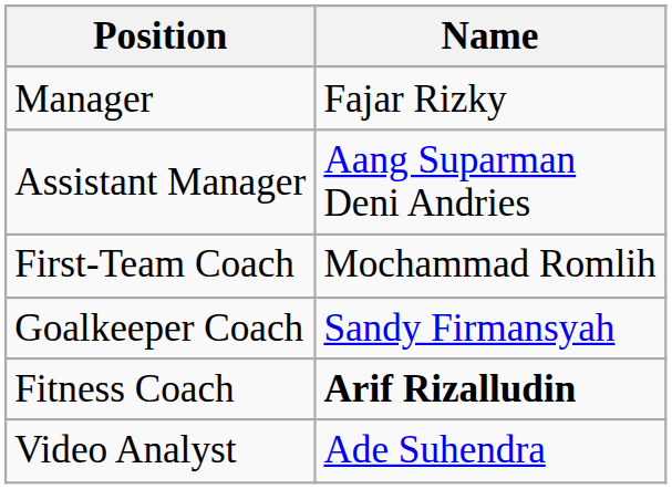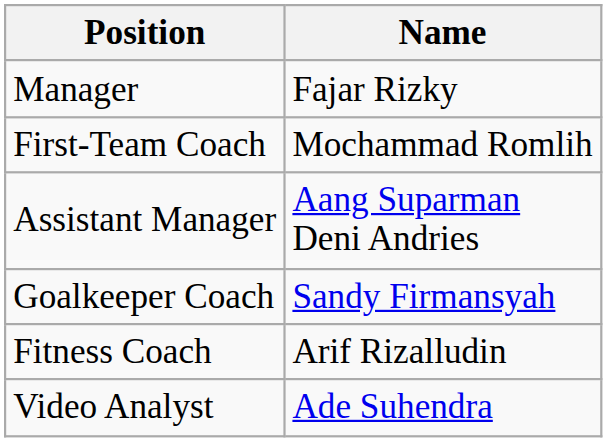 <table class="wikitable" style="text-align:left;">
 <tr>
 <th>Position</th>
 <th>Name</th>
 </tr>
 <tr>
 <td>Manager</td>
 <td> Fajar Rizky</td>
 </tr>
 <tr>
+<td>First-Team Coach</td>
+<td> Mochammad Romlih</td>
+</tr>
+<tr>
 <td>Assistant Manager</td>
 <td> <a href='#'>Aang Suparman</a> <br>  Deni Andries</td>
-</tr>
-<tr>
-<td>First-Team Coach</td>
-<td> Mochammad Romlih</td>
 </tr>
 <tr>
 <td>Goalkeeper Coach</td>
 <td> <a href='#'>Sandy Firmansyah</a></td>
 </tr>
 <tr>
 <td>Fitness Coach</td>
-<td><strong> Arif Rizalludin</strong></td>
+<td> Arif Rizalludin</td>
 </tr>
 <tr>
 <td>Video Analyst</td>
 <td> <a href='#'>Ade Suhendra</a></td>
 </tr>
 </table>
